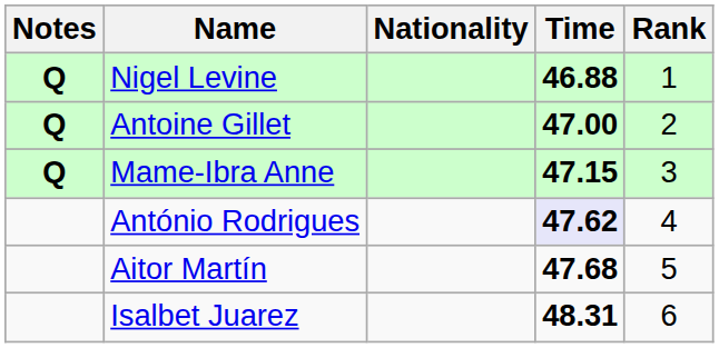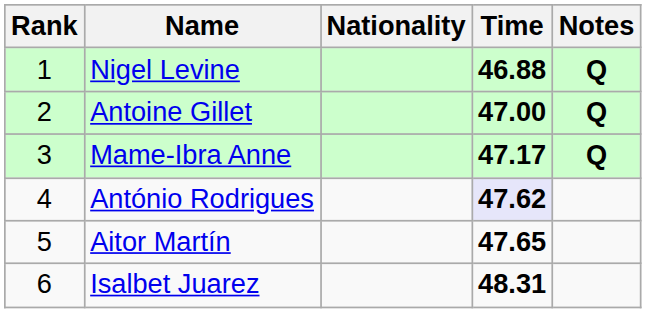 <table class="wikitable sortable" style="text-align:center">
 <tr>
-<th>Notes</th>
+<th>Rank</th>
 <th>Name</th>
 <th>Nationality</th>
 <th>Time</th>
-<th>Rank</th>
+<th>Notes</th>
 </tr>
 <tr bgcolor=ccffcc>
-<td><strong>Q</strong></td>
+<td>1</td>
 <td align=left><a href='#'>Nigel Levine</a></td>
 <td align=left></td>
 <td><strong>46.88</strong></td>
-<td>1</td>
+<td><strong>Q</strong></td>
 </tr>
 <tr bgcolor=ccffcc>
-<td><strong>Q</strong></td>
+<td>2</td>
 <td align=left><a href='#'>Antoine Gillet</a></td>
 <td align=left></td>
 <td><strong>47.00</strong></td>
-<td>2</td>
+<td><strong>Q</strong></td>
 </tr>
 <tr bgcolor=ccffcc>
-<td><strong>Q</strong></td>
+<td>3</td>
 <td align=left><a href='#'>Mame-Ibra Anne</a></td>
 <td align=left></td>
-<td><strong>47.15</strong></td>
-<td>3</td>
+<td><strong>47.17</strong></td>
+<td><strong>Q</strong></td>
 </tr>
 <tr>
-<td></td>
+<td>4</td>
 <td align=left><a href='#'>António Rodrigues</a></td>
 <td align=left></td>
 <td style="background: lavender;"><strong>47.62</strong></td>
-<td>4</td>
+<td></td>
 </tr>
 <tr>
-<td></td>
+<td>5</td>
 <td align=left><a href='#'>Aitor Martín</a></td>
 <td align=left></td>
-<td><strong>47.68</strong></td>
-<td>5</td>
+<td><strong>47.65</strong></td>
+<td></td>
 </tr>
 <tr>
-<td></td>
+<td>6</td>
 <td align=left><a href='#'>Isalbet Juarez</a></td>
 <td align=left></td>
 <td><strong>48.31</strong></td>
-<td>6</td>
+<td></td>
 </tr>
 </table>
